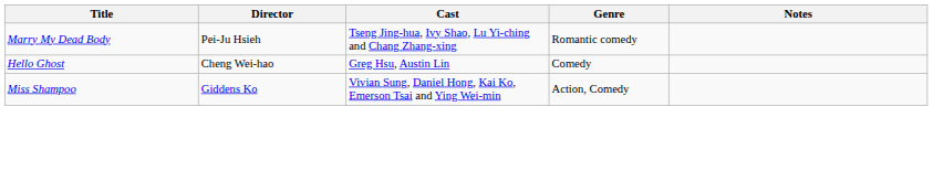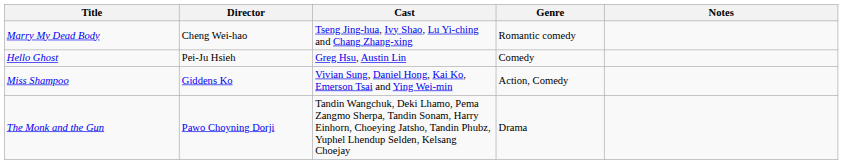 <table class="wikitable sortable" width="100%">
 <tr>
 <th width="21%">Title</th>
 <th width="16%">Director</th>
 <th class="unsortable" width="22%">Cast</th>
 <th width="13%">Genre</th>
 <th class="unsortable" width="28%">Notes</th>
 </tr>
 <tr>
 <td><em><a href='#'>Marry My Dead Body</a></em></td>
-<td>Pei-Ju Hsieh</td>
+<td>Cheng Wei-hao</td>
 <td><a href='#'>Tseng Jing-hua</a>, <a href='#'>Ivy Shao</a>, <a href='#'>Lu Yi-ching</a> and <a href='#'>Chang Zhang-xing</a></td>
 <td>Romantic comedy</td>
 <td></td>
 </tr>
 <tr>
 <td><em><a href='#'>Hello Ghost</a></em></td>
-<td>Cheng Wei-hao</td>
+<td>Pei-Ju Hsieh</td>
 <td><a href='#'>Greg Hsu</a>, <a href='#'>Austin Lin</a></td>
 <td>Comedy</td>
 <td></td>
 </tr>
 <tr>
 <td><em><a href='#'>Miss Shampoo</a></em></td>
 <td><a href='#'>Giddens Ko</a></td>
 <td><a href='#'>Vivian Sung</a>, <a href='#'>Daniel Hong</a>, <a href='#'>Kai Ko</a>, <a href='#'>Emerson Tsai</a> and <a href='#'>Ying Wei-min</a></td>
 <td>Action, Comedy</td>
 <td></td>
 </tr>
+<tr>
+<td><em><a href='#'>The Monk and the Gun</a></em></td>
+<td><a href='#'>Pawo Choyning Dorji</a></td>
+<td>Tandin Wangchuk, Deki Lhamo, Pema Zangmo Sherpa, Tandin Sonam, Harry Einhorn, Choeying Jatsho, Tandin Phubz, Yuphel Lhendup Selden, Kelsang Choejay</td>
+<td>Drama</td>
+<td></td>
+</tr>
 </table>
